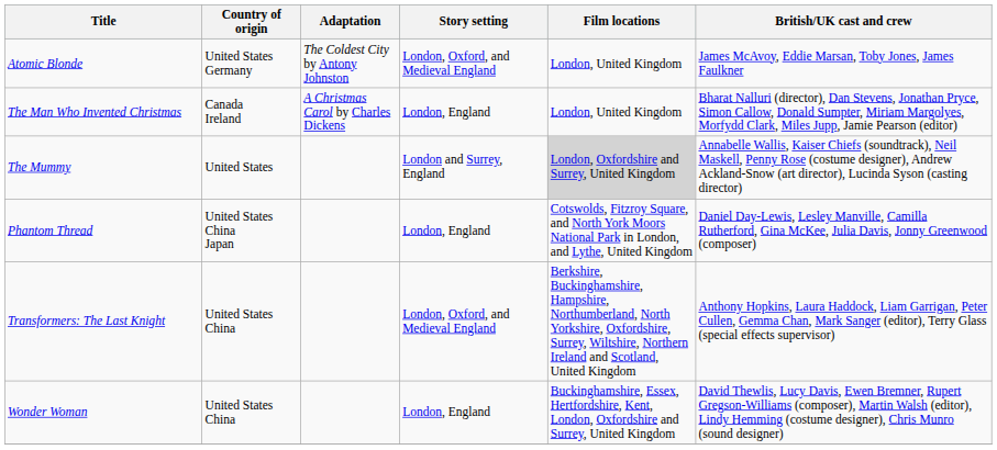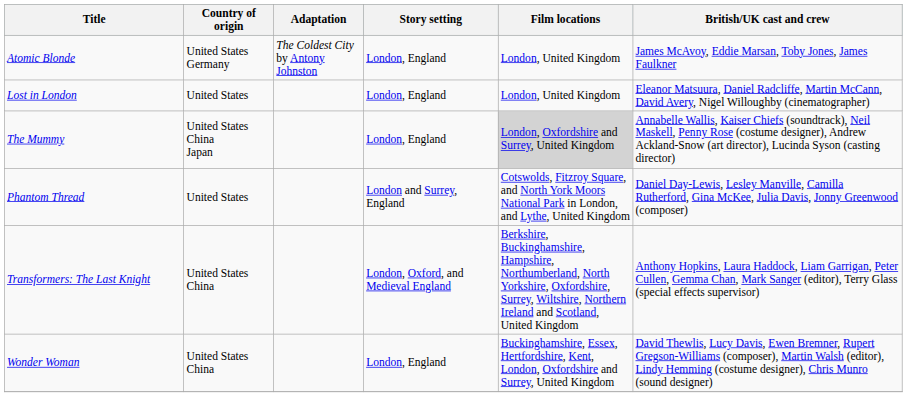 <table class="wikitable">
 <tr style="background:#b0e0e6; text-align:center;">
 <th style="width:20%;">Title</th>
 <th style="width:10%;">Country of origin</th>
 <th style="width:10%;">Adaptation</th>
 <th style="width:15%;">Story setting</th>
 <th style="width:15%;">Film locations</th>
 <th style="width:30%;">British/UK cast and crew</th>
 </tr>
 <tr>
 <td><em><a href='#'>Atomic Blonde</a></em></td>
 <td>United States<br>Germany</td>
 <td><em>The Coldest City</em> by <a href='#'>Antony Johnston</a></td>
-<td><a href='#'>London</a>, <a href='#'>Oxford</a>, and <a href='#'>Medieval England</a></td>
+<td><a href='#'>London</a>, England</td>
 <td><a href='#'>London</a>, United Kingdom</td>
 <td><a href='#'>James McAvoy</a>, <a href='#'>Eddie Marsan</a>, <a href='#'>Toby Jones</a>, <a href='#'>James Faulkner</a></td>
 </tr>
 <tr>
-<td><em><a href='#'>The Man Who Invented Christmas</a></em></td>
-<td>Canada<br>Ireland</td>
-<td><em><a href='#'>A Christmas Carol</a></em> by <a href='#'>Charles Dickens</a></td>
+<td><em><a href='#'>Lost in London</a></em></td>
+<td>United States</td>
+<td></td>
 <td><a href='#'>London</a>, England</td>
 <td><a href='#'>London</a>, United Kingdom</td>
-<td><a href='#'>Bharat Nalluri</a> (director), <a href='#'>Dan Stevens</a>, <a href='#'>Jonathan Pryce</a>, <a href='#'>Simon Callow</a>, <a href='#'>Donald Sumpter</a>, <a href='#'>Miriam Margolyes</a>, <a href='#'>Morfydd Clark</a>, <a href='#'>Miles Jupp</a>, Jamie Pearson (editor)</td>
+<td><a href='#'>Eleanor Matsuura</a>, <a href='#'>Daniel Radcliffe</a>, <a href='#'>Martin McCann</a>, <a href='#'>David Avery</a>, Nigel Willoughby (cinematographer)</td>
 </tr>
 <tr>
 <td><em><a href='#'>The Mummy</a></em></td>
-<td>United States</td>
+<td>United States<br>China<br>Japan</td>
 <td></td>
-<td><a href='#'>London</a> and <a href='#'>Surrey</a>, England</td>
+<td><a href='#'>London</a>, England</td>
 <td style="background: lightgrey;"><a href='#'>London</a>, <a href='#'>Oxfordshire</a> and <a href='#'>Surrey</a>, United Kingdom</td>
 <td><a href='#'>Annabelle Wallis</a>, <a href='#'>Kaiser Chiefs</a> (soundtrack), <a href='#'>Neil Maskell</a>, <a href='#'>Penny Rose</a> (costume designer), Andrew Ackland-Snow (art director), Lucinda Syson (casting director)</td>
 </tr>
 <tr>
 <td><em><a href='#'>Phantom Thread</a></em></td>
-<td>United States<br>China<br>Japan</td>
+<td>United States</td>
 <td></td>
-<td><a href='#'>London</a>, England</td>
+<td><a href='#'>London</a> and <a href='#'>Surrey</a>, England</td>
 <td><a href='#'>Cotswolds</a>, <a href='#'>Fitzroy Square</a>, and <a href='#'>North York Moors National Park</a> in London, and <a href='#'>Lythe</a>, United Kingdom</td>
 <td><a href='#'>Daniel Day-Lewis</a>, <a href='#'>Lesley Manville</a>, <a href='#'>Camilla Rutherford</a>, <a href='#'>Gina McKee</a>, <a href='#'>Julia Davis</a>, <a href='#'>Jonny Greenwood</a> (composer)</td>
 </tr>
 <tr>
 <td><em><a href='#'>Transformers: The Last Knight</a></em></td>
 <td>United States<br>China</td>
 <td></td>
 <td><a href='#'>London</a>, <a href='#'>Oxford</a>, and <a href='#'>Medieval England</a></td>
 <td><a href='#'>Berkshire</a>, <a href='#'>Buckinghamshire</a>, <a href='#'>Hampshire</a>, <a href='#'>Northumberland</a>, <a href='#'>North Yorkshire</a>, <a href='#'>Oxfordshire</a>, <a href='#'>Surrey</a>, <a href='#'>Wiltshire</a>, <a href='#'>Northern Ireland</a> and <a href='#'>Scotland</a>, United Kingdom</td>
 <td><a href='#'>Anthony Hopkins</a>, <a href='#'>Laura Haddock</a>, <a href='#'>Liam Garrigan</a>, <a href='#'>Peter Cullen</a>, <a href='#'>Gemma Chan</a>, <a href='#'>Mark Sanger</a> (editor), Terry Glass (special effects supervisor)</td>
 </tr>
 <tr>
 <td><em><a href='#'>Wonder Woman</a></em></td>
 <td>United States<br>China</td>
 <td></td>
 <td><a href='#'>London</a>, England</td>
 <td><a href='#'>Buckinghamshire</a>, <a href='#'>Essex</a>, <a href='#'>Hertfordshire</a>, <a href='#'>Kent</a>, <a href='#'>London</a>, <a href='#'>Oxfordshire</a> and <a href='#'>Surrey</a>, United Kingdom</td>
 <td><a href='#'>David Thewlis</a>, <a href='#'>Lucy Davis</a>, <a href='#'>Ewen Bremner</a>, <a href='#'>Rupert Gregson-Williams</a> (composer), <a href='#'>Martin Walsh</a> (editor), <a href='#'>Lindy Hemming</a> (costume designer), <a href='#'>Chris Munro</a> (sound designer)</td>
 </tr>
 <tr>
 </tr>
 </table>
